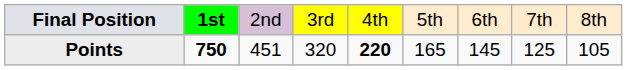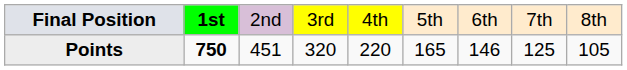 <table class=wikitable style=font-size:90%;text-align:center>
 <tr>
 <td style="width:130px; background:#dfe2e9;"><strong>Final Position</strong></td>
 <td style="width:35px; background:lime;"><strong>1st</strong></td>
 <td style="width:35px; background:thistle;">2nd</td>
 <td style="width:35px; background:#ff0;">3rd</td>
 <td style="width:35px; background:#ff0;">4th</td>
 <td style="width:35px; background:#ffebcd;">5th</td>
 <td style="width:35px; background:#ffebcd;">6th</td>
 <td style="width:35px; background:#ffebcd;">7th</td>
 <td style="width:35px; background:#ffebcd;">8th</td>
 </tr>
 <tr>
 <th style="background:#ededed;">Points</th>
 <td><strong>750</strong></td>
 <td>451</td>
 <td>320</td>
-<td><strong>220</strong></td>
+<td>220</td>
 <td>165</td>
-<td>145</td>
+<td>146</td>
 <td>125</td>
 <td>105</td>
 </tr>
 </table>
